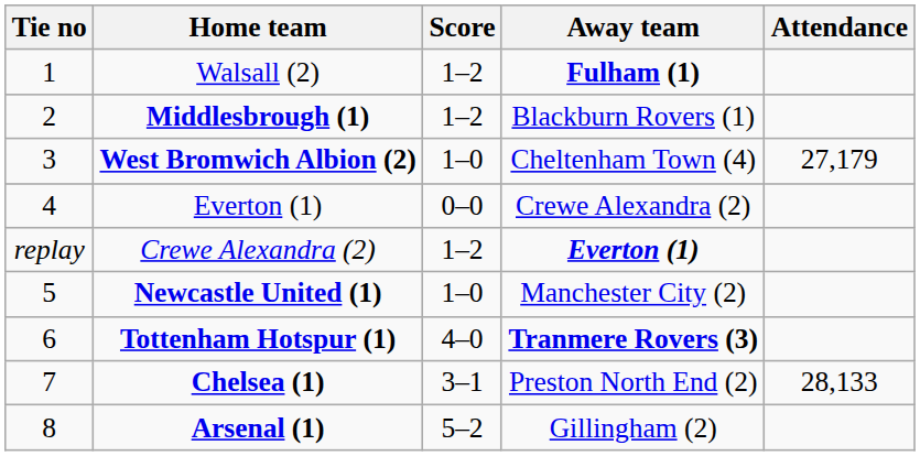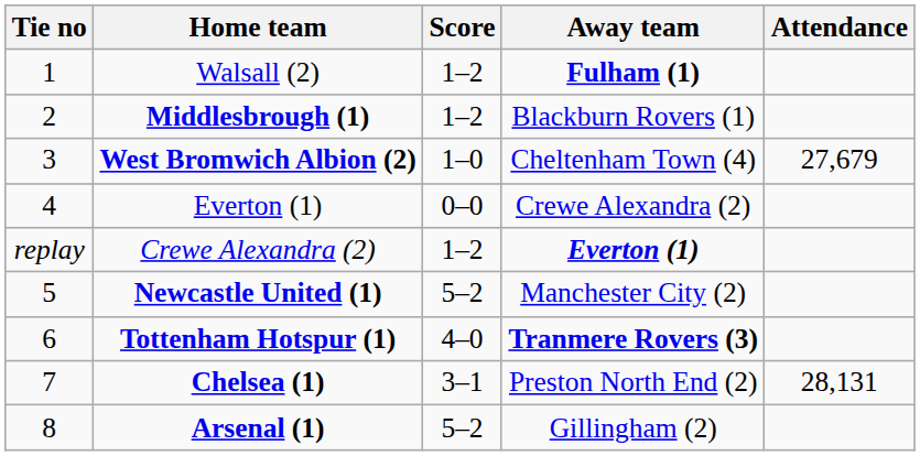 <table class="wikitable" style="text-align: center">
 <tr>
 <th>Tie no</th>
 <th>Home team</th>
 <th>Score</th>
 <th>Away team</th>
 <th>Attendance</th>
 </tr>
 <tr>
 <td>1</td>
 <td><a href='#'>Walsall</a> (2)</td>
 <td>1–2</td>
 <td><strong><a href='#'>Fulham</a> (1)</strong></td>
 <td></td>
 </tr>
 <tr>
 <td>2</td>
 <td><strong><a href='#'>Middlesbrough</a> (1)</strong></td>
 <td>1–2</td>
 <td><a href='#'>Blackburn Rovers</a> (1)</td>
 <td></td>
 </tr>
 <tr>
 <td>3</td>
 <td><strong><a href='#'>West Bromwich Albion</a> (2)</strong></td>
 <td>1–0</td>
 <td><a href='#'>Cheltenham Town</a> (4)</td>
-<td>27,179</td>
+<td>27,679</td>
 </tr>
 <tr>
 <td>4</td>
 <td><a href='#'>Everton</a> (1)</td>
 <td>0–0</td>
 <td><a href='#'>Crewe Alexandra</a> (2)</td>
 <td></td>
 </tr>
 <tr>
 <td><em>replay</em></td>
 <td><em><a href='#'>Crewe Alexandra</a> (2)</em></td>
 <td>1–2</td>
 <td><strong><em><a href='#'>Everton</a> (1)</em></strong></td>
 <td></td>
 </tr>
 <tr>
 <td>5</td>
 <td><strong><a href='#'>Newcastle United</a> (1)</strong></td>
-<td>1–0</td>
+<td>5–2</td>
 <td><a href='#'>Manchester City</a> (2)</td>
 <td></td>
 </tr>
 <tr>
 <td>6</td>
 <td><strong><a href='#'>Tottenham Hotspur</a> (1)</strong></td>
 <td>4–0</td>
 <td><strong><a href='#'>Tranmere Rovers</a> (3)</strong></td>
 <td></td>
 </tr>
 <tr>
 <td>7</td>
 <td><strong><a href='#'>Chelsea</a> (1)</strong></td>
 <td>3–1</td>
 <td><a href='#'>Preston North End</a> (2)</td>
-<td>28,133</td>
+<td>28,131</td>
 </tr>
 <tr>
 <td>8</td>
 <td><strong><a href='#'>Arsenal</a> (1)</strong></td>
 <td>5–2</td>
 <td><a href='#'>Gillingham</a> (2)</td>
 <td></td>
 </tr>
 </table>
